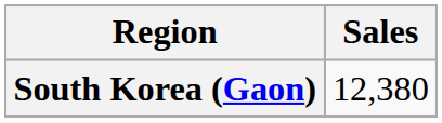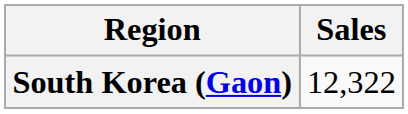 <table class="wikitable plainrowheaders" style="text-align:center;">
 <tr>
 <th>Region</th>
 <th>Sales</th>
 </tr>
 <tr>
 <th scope=row>South Korea (<a href='#'>Gaon</a>)</th>
-<td>12,380</td>
+<td>12,322</td>
 </tr>
 </table>
